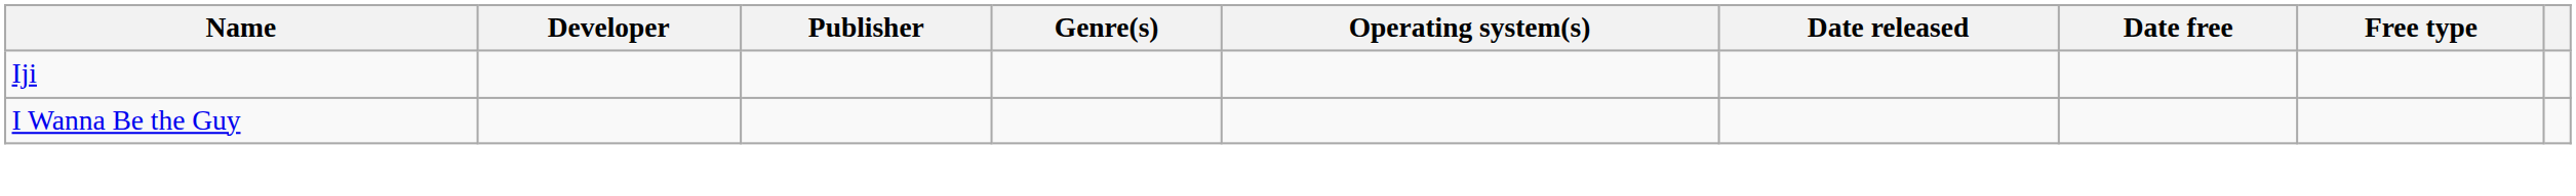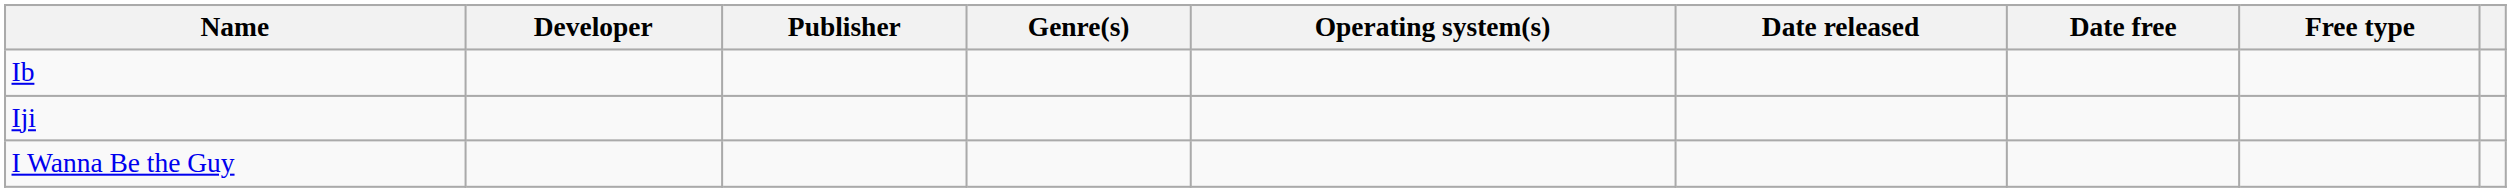 <table class="wikitable sortable" style="font-size:85%; width:98%">
 <tr>
 <th>Name</th>
 <th>Developer</th>
 <th>Publisher</th>
 <th>Genre(s)</th>
 <th>Operating system(s)</th>
 <th>Date released</th>
 <th>Date free</th>
 <th>Free type</th>
 <th></th>
+</tr>
+<tr>
+<td><a href='#'>Ib</a></td>
+<td></td>
+<td></td>
+<td></td>
+<td></td>
+<td></td>
+<td></td>
+<td></td>
+<td></td>
 </tr>
 <tr>
 <td><a href='#'>Iji</a></td>
 <td></td>
 <td></td>
 <td></td>
 <td></td>
 <td></td>
 <td></td>
 <td></td>
 <td></td>
 </tr>
 <tr>
 <td><a href='#'>I Wanna Be the Guy</a></td>
 <td></td>
 <td></td>
 <td></td>
 <td></td>
 <td></td>
 <td></td>
 <td></td>
 <td></td>
 </tr>
 </table>
